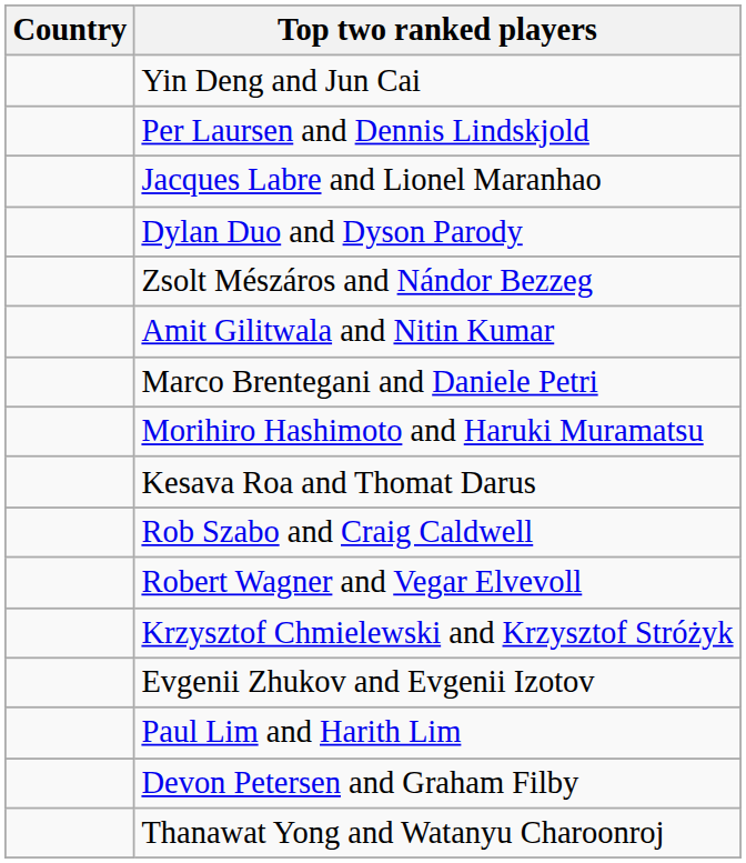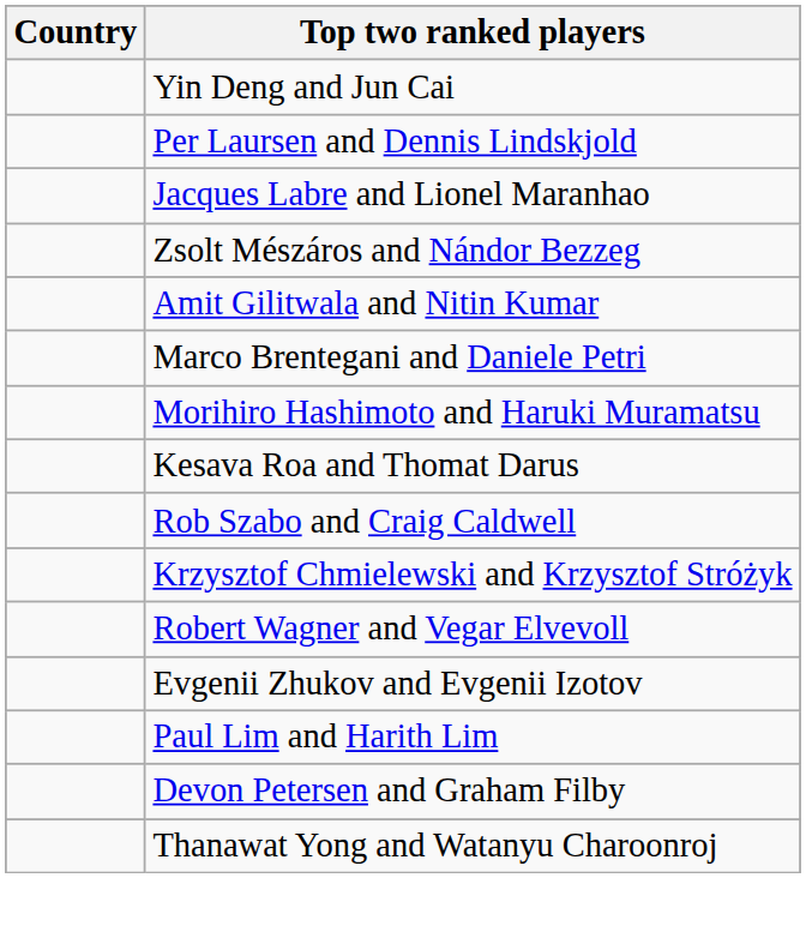 <table class="wikitable">
 <tr>
 <th>Country</th>
 <th>Top two ranked players</th>
 </tr>
 <tr>
 <td></td>
 <td>Yin Deng and Jun Cai</td>
 </tr>
 <tr>
 <td></td>
 <td><a href='#'>Per Laursen</a> and <a href='#'>Dennis Lindskjold</a></td>
 </tr>
 <tr>
 <td></td>
 <td><a href='#'>Jacques Labre</a> and Lionel Maranhao</td>
-</tr>
-<tr>
-<td></td>
-<td><a href='#'>Dylan Duo</a> and <a href='#'>Dyson Parody</a></td>
 </tr>
 <tr>
 <td></td>
 <td>Zsolt Mészáros and <a href='#'>Nándor Bezzeg</a></td>
 </tr>
 <tr>
 <td></td>
 <td><a href='#'>Amit Gilitwala</a> and <a href='#'>Nitin Kumar</a></td>
 </tr>
 <tr>
 <td></td>
 <td>Marco Brentegani and <a href='#'>Daniele Petri</a></td>
 </tr>
 <tr>
 <td></td>
 <td><a href='#'>Morihiro Hashimoto</a> and <a href='#'>Haruki Muramatsu</a></td>
 </tr>
 <tr>
 <td></td>
 <td>Kesava Roa and Thomat Darus</td>
 </tr>
 <tr>
 <td></td>
 <td><a href='#'>Rob Szabo</a> and <a href='#'>Craig Caldwell</a></td>
 </tr>
 <tr>
 <td></td>
-<td><a href='#'>Robert Wagner</a> and <a href='#'>Vegar Elvevoll</a></td>
+<td><a href='#'>Krzysztof Chmielewski</a> and <a href='#'>Krzysztof Stróżyk</a></td>
 </tr>
 <tr>
 <td></td>
-<td><a href='#'>Krzysztof Chmielewski</a> and <a href='#'>Krzysztof Stróżyk</a></td>
+<td><a href='#'>Robert Wagner</a> and <a href='#'>Vegar Elvevoll</a></td>
 </tr>
 <tr>
 <td></td>
 <td>Evgenii Zhukov and Evgenii Izotov</td>
 </tr>
 <tr>
 <td></td>
 <td><a href='#'>Paul Lim</a> and <a href='#'>Harith Lim</a></td>
 </tr>
 <tr>
 <td></td>
 <td><a href='#'>Devon Petersen</a> and Graham Filby</td>
 </tr>
 <tr>
 <td></td>
 <td>Thanawat Yong and Watanyu Charoonroj</td>
 </tr>
 </table>
